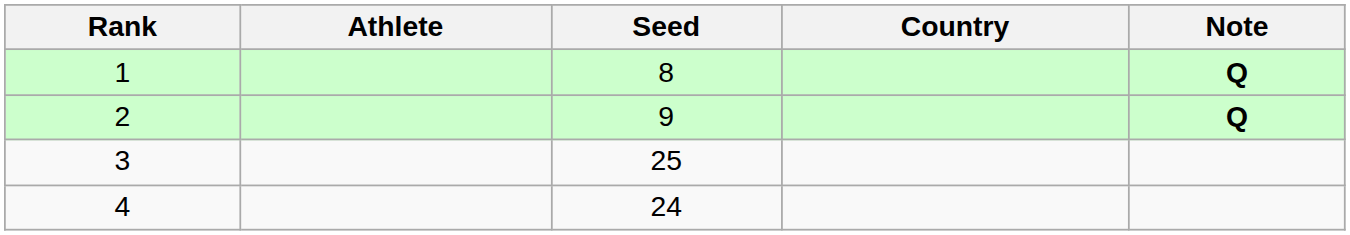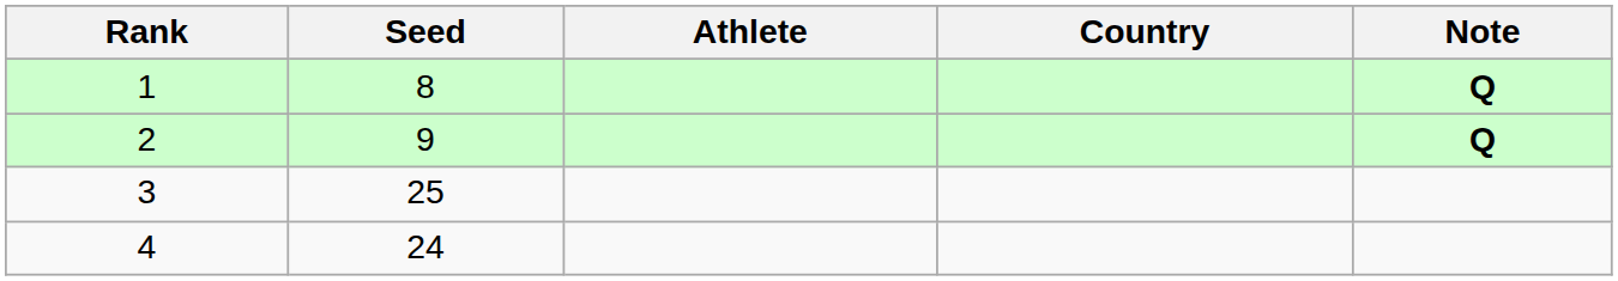 <table class="wikitable sortable" style="text-align:center" width=60%>
 <tr>
 <th>Rank</th>
+<th>Seed</th>
 <th>Athlete</th>
-<th>Seed</th>
 <th>Country</th>
 <th>Note</th>
 </tr>
 <tr bgcolor=ccffcc>
 <td>1</td>
+<td>8</td>
 <td align=left></td>
-<td>8</td>
 <td align=left></td>
 <td><strong>Q</strong></td>
 </tr>
 <tr bgcolor=ccffcc>
 <td>2</td>
+<td>9</td>
 <td align=left></td>
-<td>9</td>
 <td align=left></td>
 <td><strong>Q</strong></td>
 </tr>
 <tr>
 <td>3</td>
+<td>25</td>
 <td align=left></td>
-<td>25</td>
 <td align=left></td>
 <td></td>
 </tr>
 <tr>
 <td>4</td>
+<td>24</td>
 <td align=left></td>
-<td>24</td>
 <td align=left></td>
 <td></td>
 </tr>
 </table>
